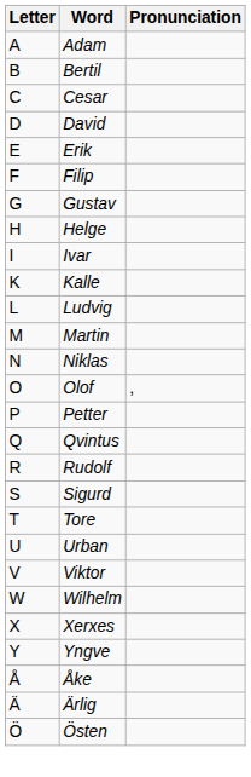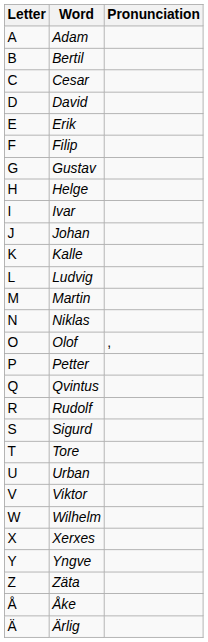 <table class="wikitable">
 <tr>
 <th>Letter</th>
 <th>Word</th>
 <th>Pronunciation</th>
 </tr>
 <tr>
 <td>A</td>
 <td><em>Adam</em></td>
 <td></td>
 </tr>
 <tr>
 <td>B</td>
 <td><em>Bertil</em></td>
 <td></td>
 </tr>
 <tr>
 <td>C</td>
 <td><em>Cesar</em></td>
 <td></td>
 </tr>
 <tr>
 <td>D</td>
 <td><em>David</em></td>
 <td></td>
 </tr>
 <tr>
 <td>E</td>
 <td><em>Erik</em></td>
 <td></td>
 </tr>
 <tr>
 <td>F</td>
 <td><em>Filip</em></td>
 <td></td>
 </tr>
 <tr>
 <td>G</td>
 <td><em>Gustav</em></td>
 <td></td>
 </tr>
 <tr>
 <td>H</td>
 <td><em>Helge</em></td>
 <td></td>
 </tr>
 <tr>
 <td>I</td>
 <td><em>Ivar</em></td>
+<td></td>
+</tr>
+<tr>
+<td>J</td>
+<td><em>Johan</em></td>
 <td></td>
 </tr>
 <tr>
 <td>K</td>
 <td><em>Kalle</em></td>
 <td></td>
 </tr>
 <tr>
 <td>L</td>
 <td><em>Ludvig</em></td>
 <td></td>
 </tr>
 <tr>
 <td>M</td>
 <td><em>Martin</em></td>
 <td></td>
 </tr>
 <tr>
 <td>N</td>
 <td><em>Niklas</em></td>
 <td></td>
 </tr>
 <tr>
 <td>O</td>
 <td><em>Olof</em></td>
 <td>, </td>
 </tr>
 <tr>
 <td>P</td>
 <td><em>Petter</em></td>
 <td></td>
 </tr>
 <tr>
 <td>Q</td>
 <td><em>Qvintus</em></td>
 <td></td>
 </tr>
 <tr>
 <td>R</td>
 <td><em>Rudolf</em></td>
 <td></td>
 </tr>
 <tr>
 <td>S</td>
 <td><em>Sigurd</em></td>
 <td></td>
 </tr>
 <tr>
 <td>T</td>
 <td><em>Tore</em></td>
 <td></td>
 </tr>
 <tr>
 <td>U</td>
 <td><em>Urban</em></td>
 <td></td>
 </tr>
 <tr>
 <td>V</td>
 <td><em>Viktor</em></td>
 <td></td>
 </tr>
 <tr>
 <td>W</td>
 <td><em>Wilhelm</em></td>
 <td></td>
 </tr>
 <tr>
 <td>X</td>
 <td><em>Xerxes</em></td>
 <td></td>
 </tr>
 <tr>
 <td>Y</td>
 <td><em>Yngve</em></td>
 <td></td>
 </tr>
 <tr>
+<td>Z</td>
+<td><em>Zäta</em></td>
+<td></td>
+</tr>
+<tr>
 <td>Å</td>
 <td><em>Åke</em></td>
 <td></td>
 </tr>
 <tr>
 <td>Ä</td>
 <td><em>Ärlig</em></td>
 <td></td>
 </tr>
-<tr>
-<td>Ö</td>
-<td><em>Östen</em></td>
-<td></td>
-</tr>
 </table>
